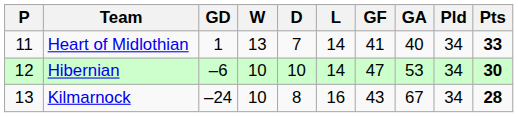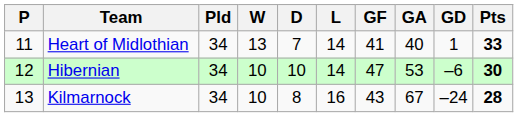 <table class="wikitable" style="text-align: center;">
 <tr>
 <th width=30>P</th>
 <th width=140>Team</th>
-<th width=30>GD</th>
+<th width=30>Pld</th>
 <th width=30>W</th>
 <th width=30>D</th>
 <th width=30>L</th>
 <th width=30>GF</th>
 <th width=30>GA</th>
-<th width=30>Pld</th>
+<th width=30>GD</th>
 <th width=30>Pts</th>
 </tr>
 <tr>
 <td>11</td>
 <td align=left><a href='#'>Heart of Midlothian</a></td>
-<td>1</td>
+<td>34</td>
 <td>13</td>
 <td>7</td>
 <td>14</td>
 <td>41</td>
 <td>40</td>
-<td>34</td>
+<td>1</td>
 <td><strong>33</strong></td>
 </tr>
 <tr style="background:#ccffcc;">
 <td>12</td>
 <td align=left><a href='#'>Hibernian</a></td>
-<td>–6</td>
+<td>34</td>
 <td>10</td>
 <td>10</td>
 <td>14</td>
 <td>47</td>
 <td>53</td>
-<td>34</td>
+<td>–6</td>
 <td><strong>30</strong></td>
 </tr>
 <tr>
 <td>13</td>
 <td align=left><a href='#'>Kilmarnock</a></td>
-<td>–24</td>
+<td>34</td>
 <td>10</td>
 <td>8</td>
 <td>16</td>
 <td>43</td>
 <td>67</td>
-<td>34</td>
+<td>–24</td>
 <td><strong>28</strong></td>
 </tr>
 </table>
